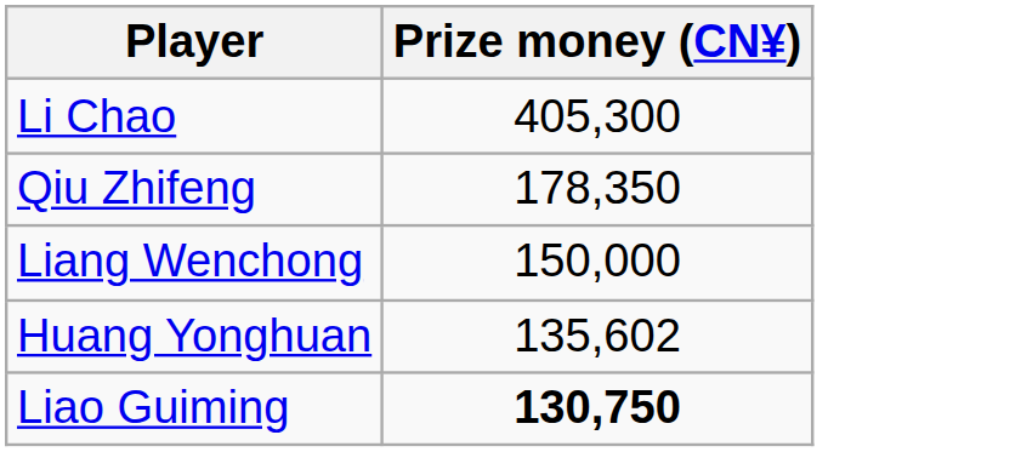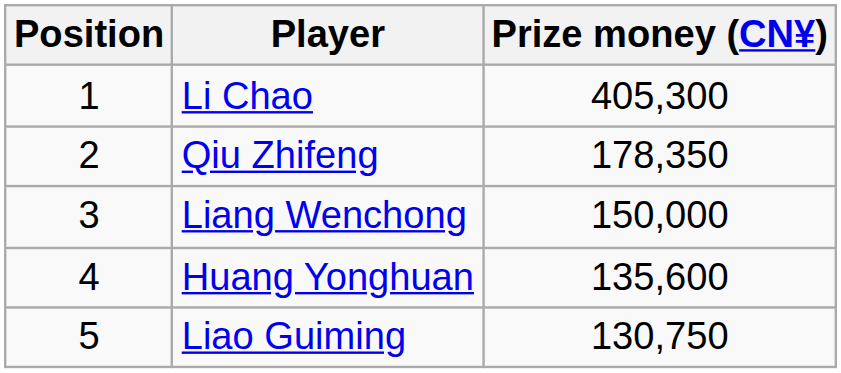 <table class=wikitable>
 <tr>
+<th>Position</th>
 <th>Player</th>
 <th>Prize money (<a href='#'>CN¥</a>)</th>
 </tr>
 <tr>
+<td align=center>1</td>
 <td> <a href='#'>Li Chao</a></td>
 <td align=center>405,300</td>
 </tr>
 <tr>
+<td align=center>2</td>
 <td> <a href='#'>Qiu Zhifeng</a></td>
 <td align=center>178,350</td>
 </tr>
 <tr>
+<td align=center>3</td>
 <td> <a href='#'>Liang Wenchong</a></td>
 <td align=center>150,000</td>
 </tr>
 <tr>
+<td align=center>4</td>
 <td> <a href='#'>Huang Yonghuan</a></td>
-<td align=center>135,602</td>
+<td align=center>135,600</td>
 </tr>
 <tr>
+<td align=center>5</td>
 <td> <a href='#'>Liao Guiming</a></td>
-<td align=center><strong>130,750</strong></td>
+<td align=center>130,750</td>
 </tr>
 </table>
